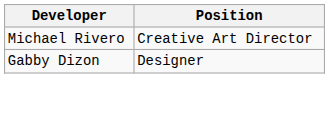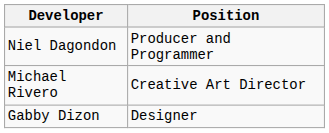 <table class="wikitable" width="300px">
 <tr>
 <th>Developer</th>
 <th>Position</th>
+</tr>
+<tr>
+<td>Niel Dagondon</td>
+<td>Producer and Programmer</td>
 </tr>
 <tr>
 <td>Michael Rivero</td>
 <td>Creative Art Director</td>
 </tr>
 <tr>
 <td>Gabby Dizon</td>
 <td>Designer</td>
 </tr>
 </table>
